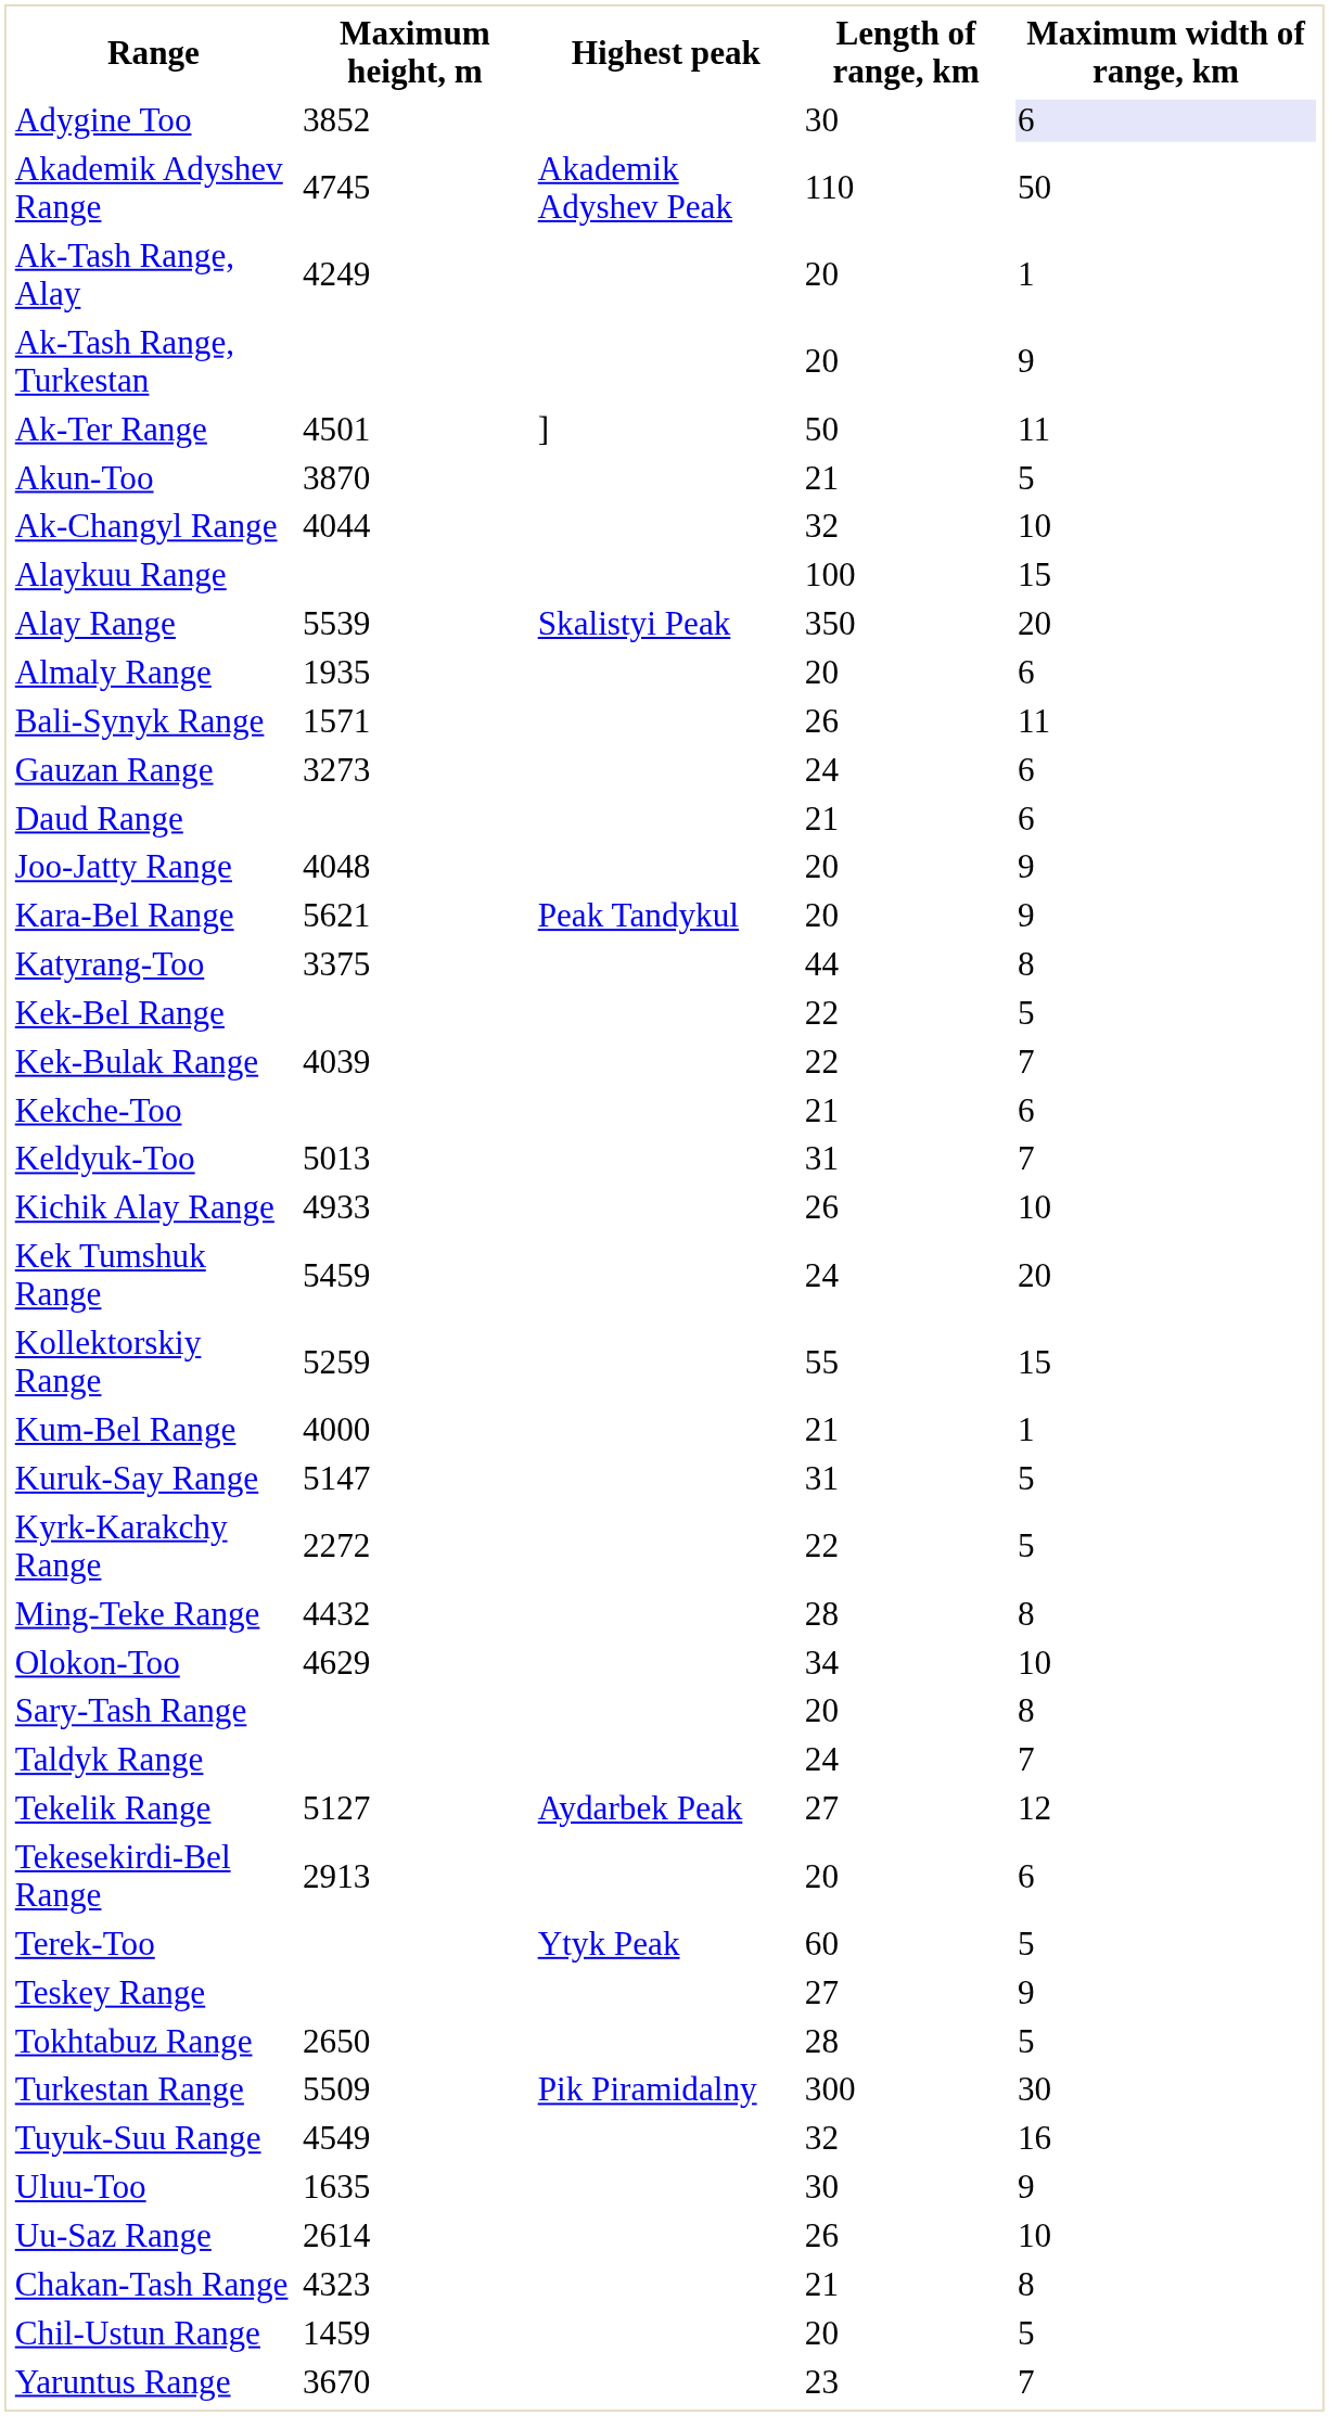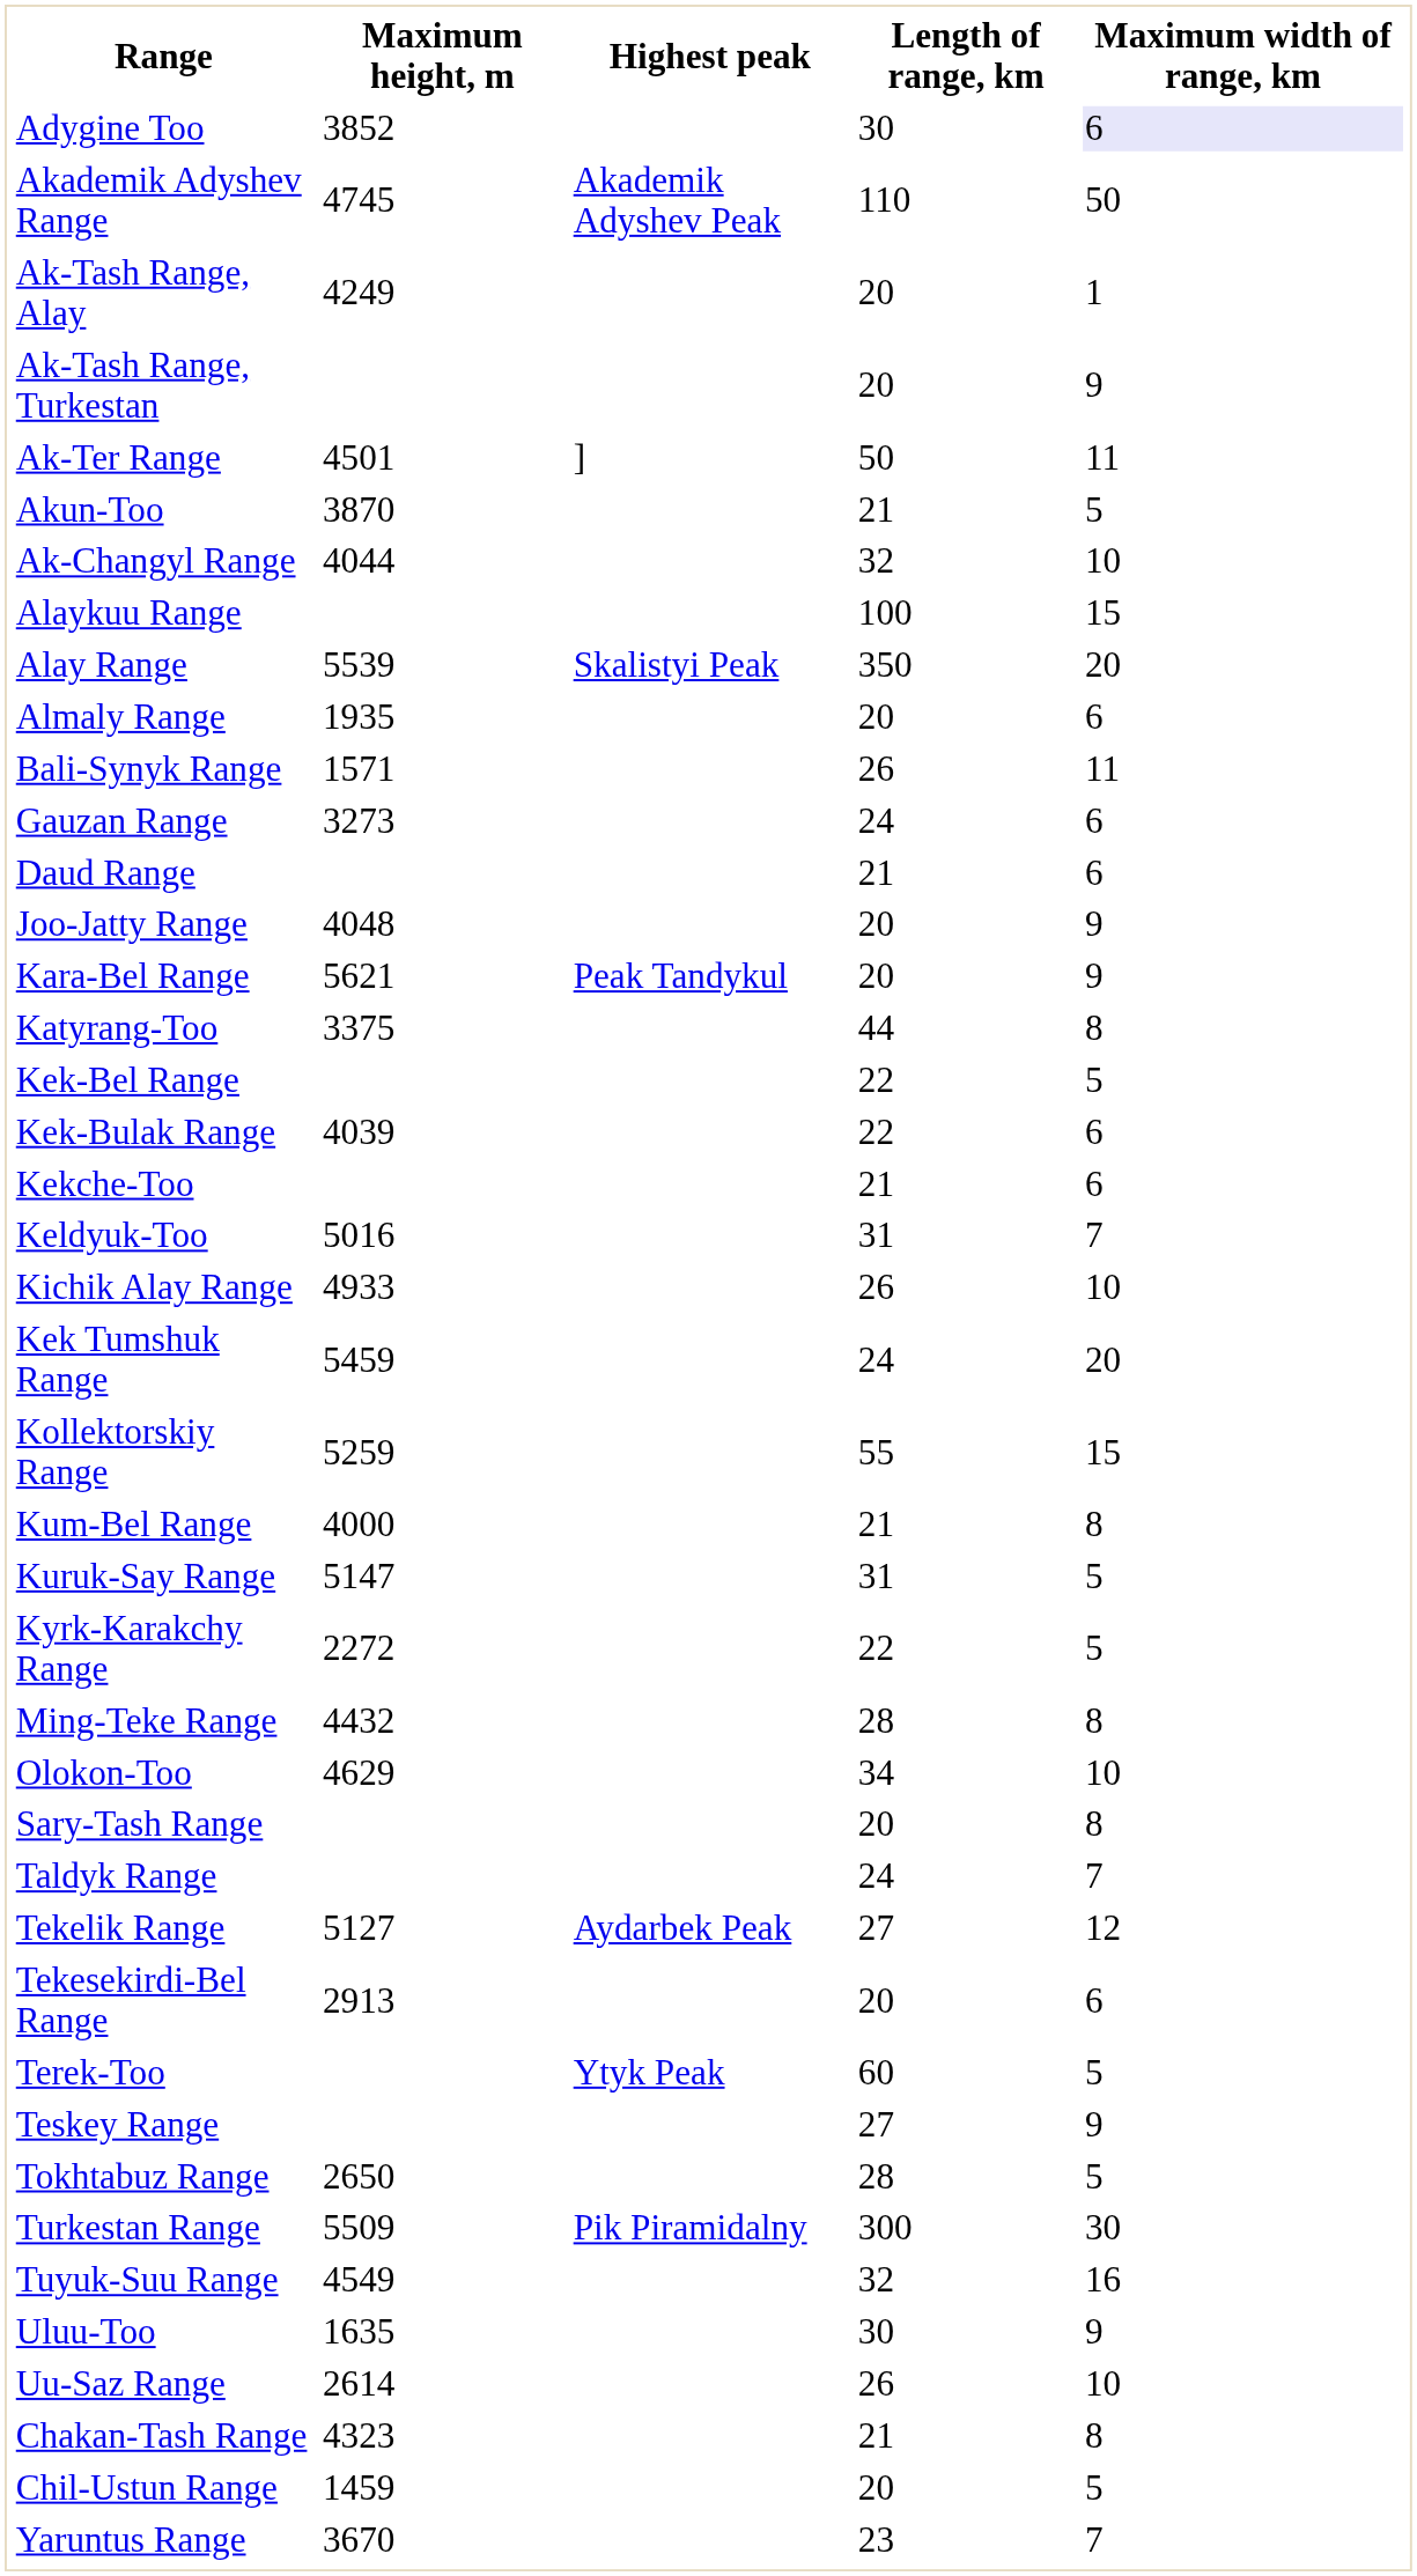 <table class="sortable" border=0 cellspacing=3 cellpadding=1 style="border:1px solid #e7dcc3">
 <tr>
 <th>Range</th>
 <th>Maximum height, m</th>
 <th>Highest peak</th>
 <th>Length of range, km</th>
 <th>Maximum width of range, km</th>
 </tr>
 <tr>
 <td><a href='#'>Adygine Too</a></td>
 <td>3852</td>
 <td></td>
 <td>30</td>
 <td style="background: lavender;">6</td>
 </tr>
 <tr>
 <td><a href='#'>Akademik Adyshev Range</a></td>
 <td>4745</td>
 <td><a href='#'>Akademik Adyshev Peak</a></td>
 <td>110</td>
 <td>50</td>
 </tr>
 <tr>
 <td><a href='#'>Ak-Tash Range, Alay</a></td>
 <td>4249</td>
 <td></td>
 <td>20</td>
 <td>1</td>
 </tr>
 <tr>
 <td><a href='#'>Ak-Tash Range, Turkestan</a></td>
 <td></td>
 <td></td>
 <td>20</td>
 <td>9</td>
 </tr>
 <tr>
 <td><a href='#'>Ak-Ter Range</a></td>
 <td>4501</td>
 <td>]</td>
 <td>50</td>
 <td>11</td>
 </tr>
 <tr>
 <td><a href='#'>Akun-Too</a></td>
 <td>3870</td>
 <td></td>
 <td>21</td>
 <td>5</td>
 </tr>
 <tr>
 <td><a href='#'>Ak-Changyl Range</a></td>
 <td>4044</td>
 <td></td>
 <td>32</td>
 <td>10</td>
 </tr>
 <tr>
 <td><a href='#'>Alaykuu Range</a></td>
 <td></td>
 <td></td>
 <td>100</td>
 <td>15</td>
 </tr>
 <tr>
 <td><a href='#'>Alay Range</a></td>
 <td>5539</td>
 <td><a href='#'>Skalistyi Peak</a></td>
 <td>350</td>
 <td>20</td>
 </tr>
 <tr>
 <td><a href='#'>Almaly Range</a></td>
 <td>1935</td>
 <td></td>
 <td>20</td>
 <td>6</td>
 </tr>
 <tr>
 <td><a href='#'>Bali-Synyk Range</a></td>
 <td>1571</td>
 <td></td>
 <td>26</td>
 <td>11</td>
 </tr>
 <tr>
 <td><a href='#'>Gauzan Range</a></td>
 <td>3273</td>
 <td></td>
 <td>24</td>
 <td>6</td>
 </tr>
 <tr>
 <td><a href='#'>Daud Range</a></td>
 <td></td>
 <td></td>
 <td>21</td>
 <td>6</td>
 </tr>
 <tr>
 <td><a href='#'>Joo-Jatty Range</a></td>
 <td>4048</td>
 <td></td>
 <td>20</td>
 <td>9</td>
 </tr>
 <tr>
 <td><a href='#'>Kara-Bel Range</a></td>
 <td>5621</td>
 <td><a href='#'>Peak Tandykul</a></td>
 <td>20</td>
 <td>9</td>
 </tr>
 <tr>
 <td><a href='#'>Katyrang-Too</a></td>
 <td>3375</td>
 <td></td>
 <td>44</td>
 <td>8</td>
 </tr>
 <tr>
 <td><a href='#'>Kek-Bel Range</a></td>
 <td></td>
 <td></td>
 <td>22</td>
 <td>5</td>
 </tr>
 <tr>
 <td><a href='#'>Kek-Bulak Range</a></td>
 <td>4039</td>
 <td></td>
 <td>22</td>
-<td>7</td>
+<td>6</td>
 </tr>
 <tr>
 <td><a href='#'>Kekche-Too</a></td>
 <td></td>
 <td></td>
 <td>21</td>
 <td>6</td>
 </tr>
 <tr>
 <td><a href='#'>Keldyuk-Too</a></td>
-<td>5013</td>
+<td>5016</td>
 <td></td>
 <td>31</td>
 <td>7</td>
 </tr>
 <tr>
 <td><a href='#'>Kichik Alay Range</a></td>
 <td>4933</td>
 <td></td>
 <td>26</td>
 <td>10</td>
 </tr>
 <tr>
 <td><a href='#'>Kek Tumshuk Range</a></td>
 <td>5459</td>
 <td></td>
 <td>24</td>
 <td>20</td>
 </tr>
 <tr>
 <td><a href='#'>Kollektorskiy Range</a></td>
 <td>5259</td>
 <td></td>
 <td>55</td>
 <td>15</td>
 </tr>
 <tr>
 <td><a href='#'>Kum-Bel Range</a></td>
 <td>4000</td>
 <td></td>
 <td>21</td>
-<td>1</td>
+<td>8</td>
 </tr>
 <tr>
 <td><a href='#'>Kuruk-Say Range</a></td>
 <td>5147</td>
 <td></td>
 <td>31</td>
 <td>5</td>
 </tr>
 <tr>
 <td><a href='#'>Kyrk-Karakchy Range</a></td>
 <td>2272</td>
 <td></td>
 <td>22</td>
 <td>5</td>
 </tr>
 <tr>
 <td><a href='#'>Ming-Teke Range</a></td>
 <td>4432</td>
 <td></td>
 <td>28</td>
 <td>8</td>
 </tr>
 <tr>
 <td><a href='#'>Olokon-Too</a></td>
 <td>4629</td>
 <td></td>
 <td>34</td>
 <td>10</td>
 </tr>
 <tr>
 <td><a href='#'>Sary-Tash Range</a></td>
 <td></td>
 <td></td>
 <td>20</td>
 <td>8</td>
 </tr>
 <tr>
 <td><a href='#'>Taldyk Range</a></td>
 <td></td>
 <td></td>
 <td>24</td>
 <td>7</td>
 </tr>
 <tr>
 <td><a href='#'>Tekelik Range</a></td>
 <td>5127</td>
 <td><a href='#'>Aydarbek Peak</a></td>
 <td>27</td>
 <td>12</td>
 </tr>
 <tr>
 <td><a href='#'>Tekesekirdi-Bel Range</a></td>
 <td>2913</td>
 <td></td>
 <td>20</td>
 <td>6</td>
 </tr>
 <tr>
 <td><a href='#'>Terek-Too</a></td>
 <td></td>
 <td><a href='#'>Ytyk Peak</a></td>
 <td>60</td>
 <td>5</td>
 </tr>
 <tr>
 <td><a href='#'>Teskey Range</a></td>
 <td></td>
 <td></td>
 <td>27</td>
 <td>9</td>
 </tr>
 <tr>
 <td><a href='#'>Tokhtabuz Range</a></td>
 <td>2650</td>
 <td></td>
 <td>28</td>
 <td>5</td>
 </tr>
 <tr>
 <td><a href='#'>Turkestan Range</a></td>
 <td>5509</td>
 <td><a href='#'>Pik Piramidalny</a></td>
 <td>300</td>
 <td>30</td>
 </tr>
 <tr>
 <td><a href='#'>Tuyuk-Suu Range</a></td>
 <td>4549</td>
 <td></td>
 <td>32</td>
 <td>16</td>
 </tr>
 <tr>
 <td><a href='#'>Uluu-Too</a></td>
 <td>1635</td>
 <td></td>
 <td>30</td>
 <td>9</td>
 </tr>
 <tr>
 <td><a href='#'>Uu-Saz Range</a></td>
 <td>2614</td>
 <td></td>
 <td>26</td>
 <td>10</td>
 </tr>
 <tr>
 <td><a href='#'>Chakan-Tash Range</a></td>
 <td>4323</td>
 <td></td>
 <td>21</td>
 <td>8</td>
 </tr>
 <tr>
 <td><a href='#'>Chil-Ustun Range</a></td>
 <td>1459</td>
 <td></td>
 <td>20</td>
 <td>5</td>
 </tr>
 <tr>
 <td><a href='#'>Yaruntus Range</a></td>
 <td>3670</td>
 <td></td>
 <td>23</td>
 <td>7</td>
 </tr>
 </table>
